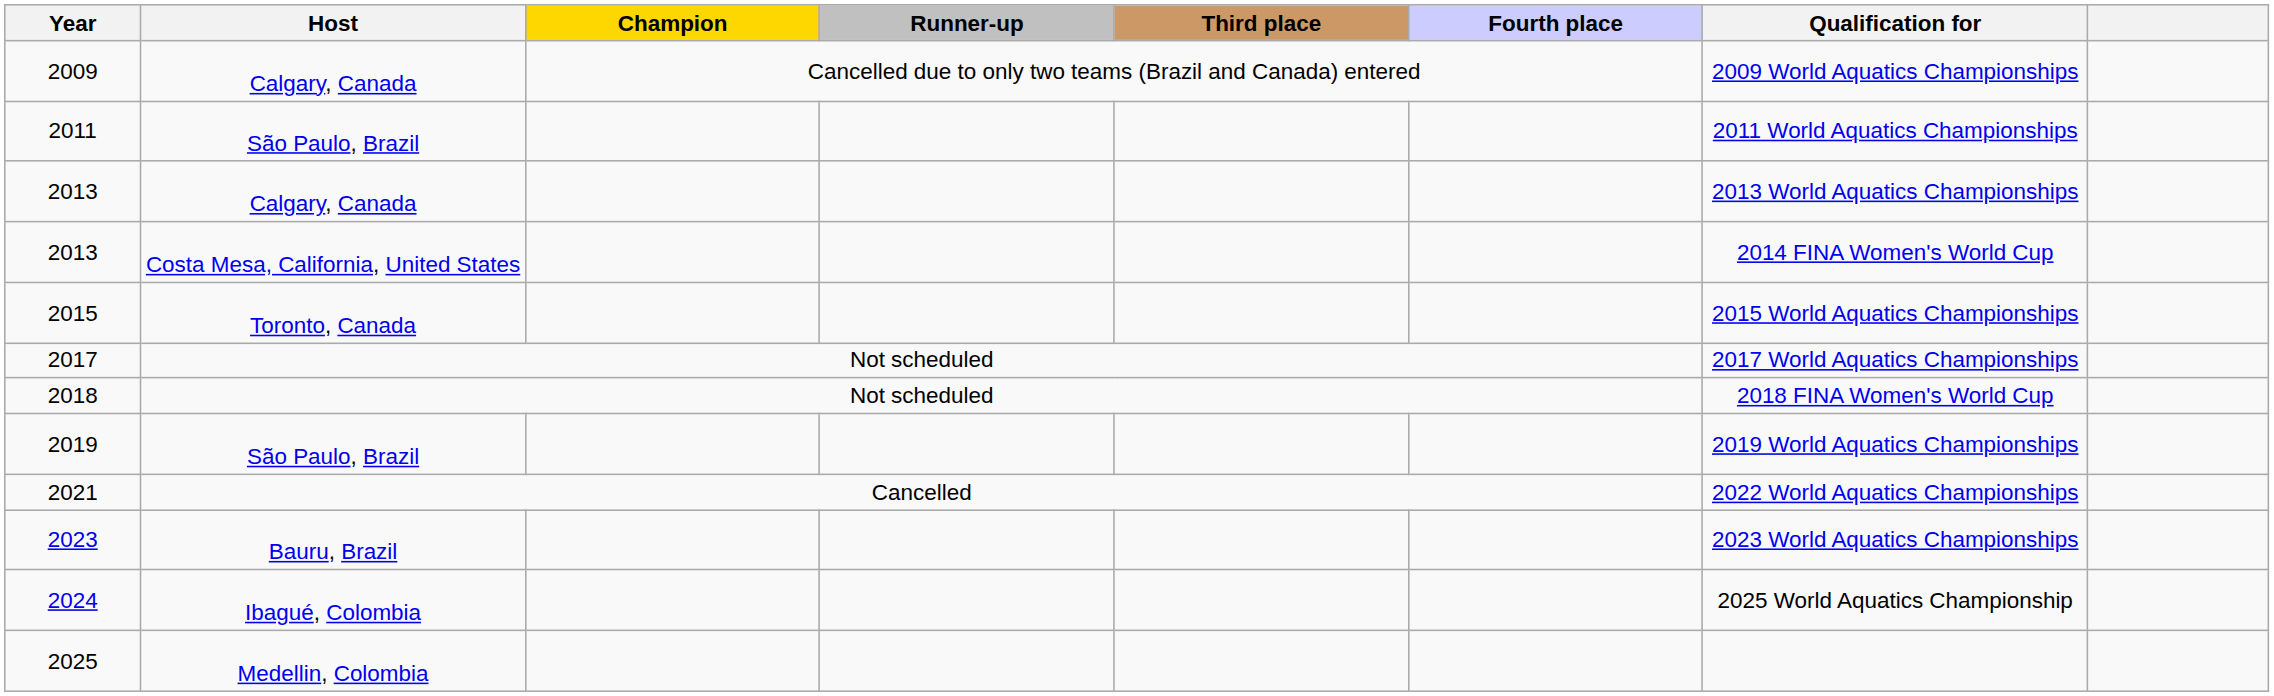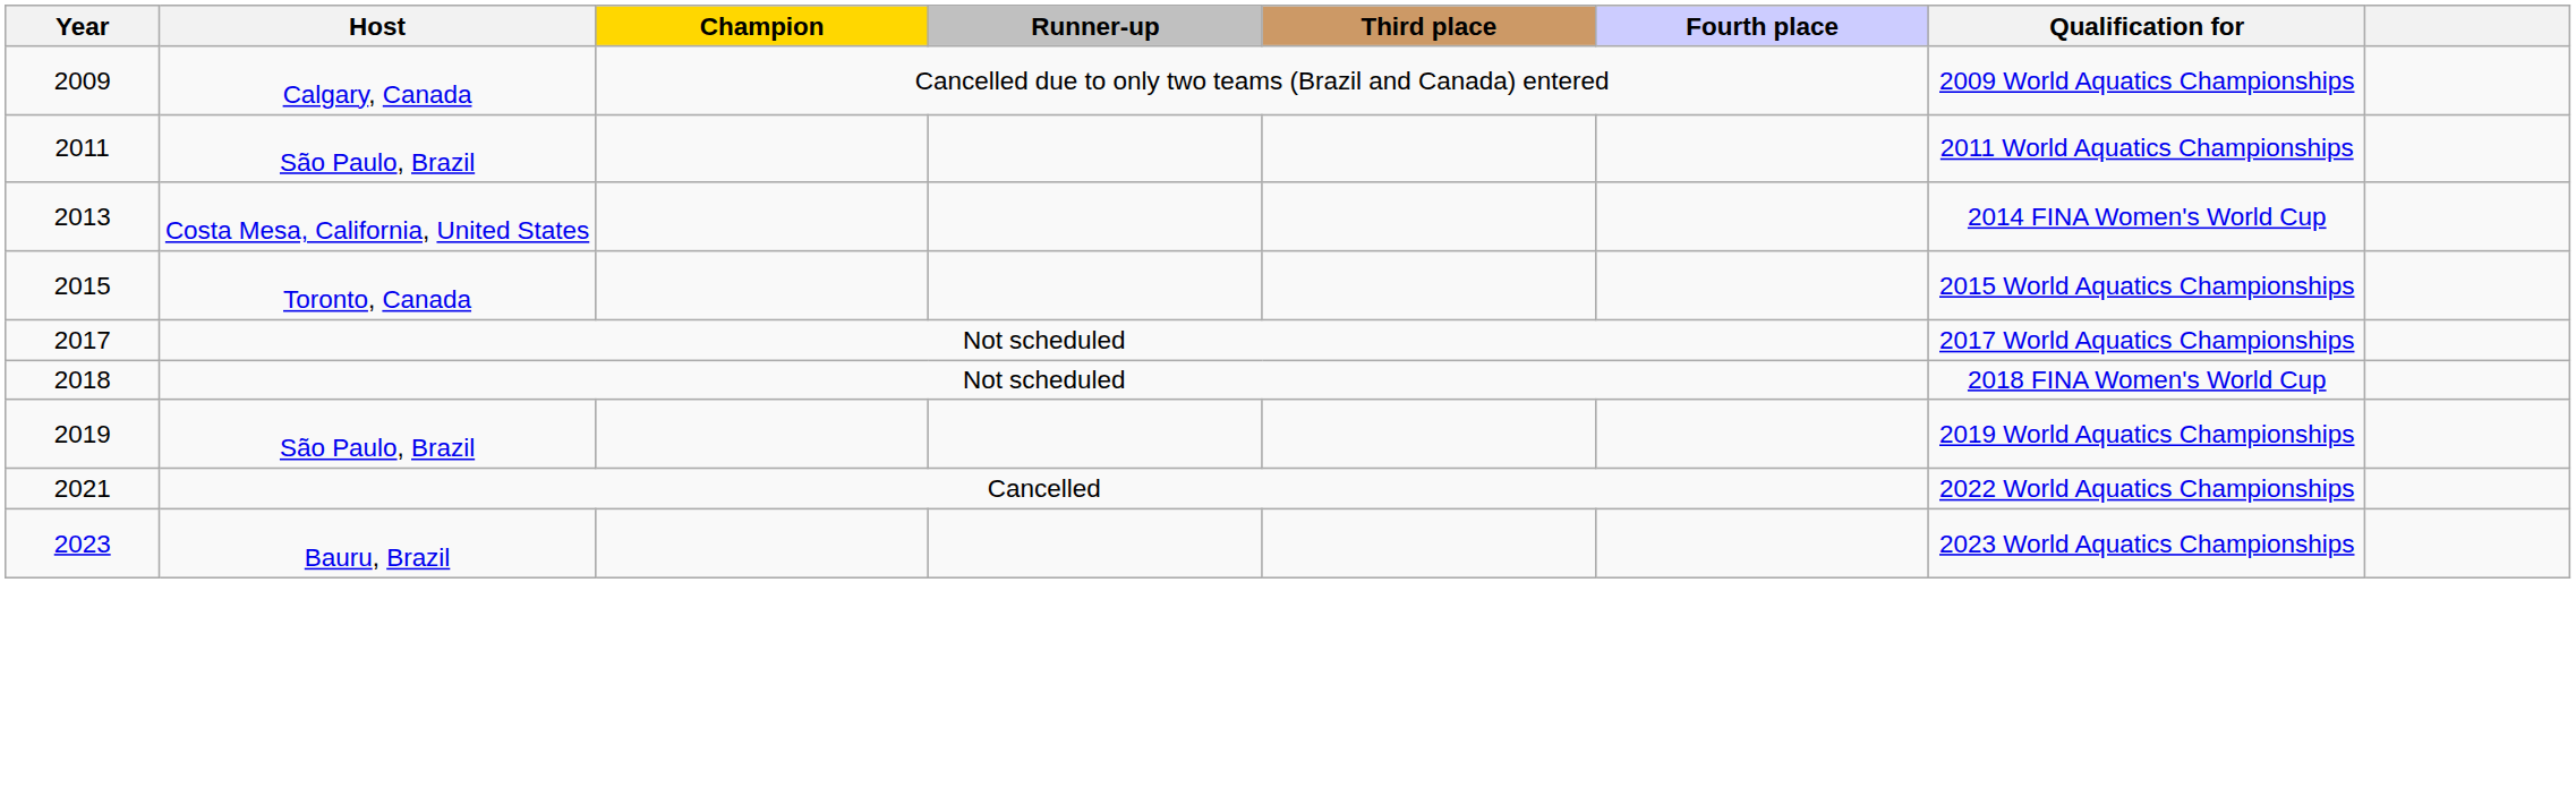 <table class="wikitable" style="font-size:90%; text-align: center;">
 <tr>
 <th style="width: 6%;">Year</th>
 <th style="width: 17%;">Host</th>
 <th style="background-color: gold; width: 13%;">Champion</th>
 <th style="background-color: silver; width: 13%;">Runner-up</th>
 <th style="background-color: #cc9966; width: 13%;">Third place</th>
 <th style="background-color: #ccccff; width: 13%;">Fourth place</th>
 <th style="width: 17%;">Qualification for</th>
 <th style="width: 8%;"></th>
 </tr>
 <tr>
 <td>2009</td>
 <td><br><a href='#'>Calgary</a>, <a href='#'>Canada</a></td>
 <td colspan="4">Cancelled due to only two teams (Brazil and Canada) entered</td>
 <td><a href='#'>2009 World Aquatics Championships</a></td>
 <td></td>
 </tr>
 <tr>
 <td>2011</td>
 <td><br><a href='#'>São Paulo</a>, <a href='#'>Brazil</a></td>
 <td></td>
 <td></td>
 <td></td>
 <td></td>
 <td><a href='#'>2011 World Aquatics Championships</a></td>
-<td></td>
-</tr>
-<tr>
-<td>2013</td>
-<td><br><a href='#'>Calgary</a>, <a href='#'>Canada</a></td>
-<td></td>
-<td></td>
-<td></td>
-<td></td>
-<td><a href='#'>2013 World Aquatics Championships</a></td>
 <td></td>
 </tr>
 <tr>
 <td>2013</td>
 <td><br><a href='#'>Costa Mesa, California</a>, <a href='#'>United States</a></td>
 <td></td>
 <td></td>
 <td></td>
 <td></td>
 <td><a href='#'>2014 FINA Women's World Cup</a></td>
 <td></td>
 </tr>
 <tr>
 <td>2015</td>
 <td><br><a href='#'>Toronto</a>, <a href='#'>Canada</a></td>
 <td></td>
 <td></td>
 <td></td>
 <td></td>
 <td><a href='#'>2015 World Aquatics Championships</a></td>
 <td></td>
 </tr>
 <tr>
 <td>2017</td>
 <td colspan="5">Not scheduled</td>
 <td><a href='#'>2017 World Aquatics Championships</a></td>
 <td></td>
 </tr>
 <tr>
 <td>2018</td>
 <td colspan="5">Not scheduled</td>
 <td><a href='#'>2018 FINA Women's World Cup</a></td>
 <td></td>
 </tr>
 <tr>
 <td>2019</td>
 <td><br><a href='#'>São Paulo</a>, <a href='#'>Brazil</a></td>
 <td></td>
 <td></td>
 <td></td>
 <td></td>
 <td><a href='#'>2019 World Aquatics Championships</a></td>
 <td></td>
 </tr>
 <tr>
 <td>2021</td>
 <td colspan="5">Cancelled</td>
 <td><a href='#'>2022 World Aquatics Championships</a></td>
 <td></td>
 </tr>
 <tr>
 <td><a href='#'>2023</a></td>
 <td><br><a href='#'>Bauru</a>, <a href='#'>Brazil</a></td>
 <td></td>
 <td></td>
 <td></td>
 <td></td>
 <td><a href='#'>2023 World Aquatics Championships</a></td>
 <td></td>
 </tr>
-<tr>
-<td><a href='#'>2024</a></td>
-<td><br><a href='#'>Ibagué</a>, <a href='#'>Colombia</a></td>
-<td></td>
-<td></td>
-<td></td>
-<td></td>
-<td>2025 World Aquatics Championship</td>
-<td></td>
-</tr>
-<tr>
-<td>2025</td>
-<td><br><a href='#'>Medellin</a>, <a href='#'>Colombia</a></td>
-<td></td>
-<td></td>
-<td></td>
-<td></td>
-<td></td>
-<td></td>
-</tr>
 </table>
